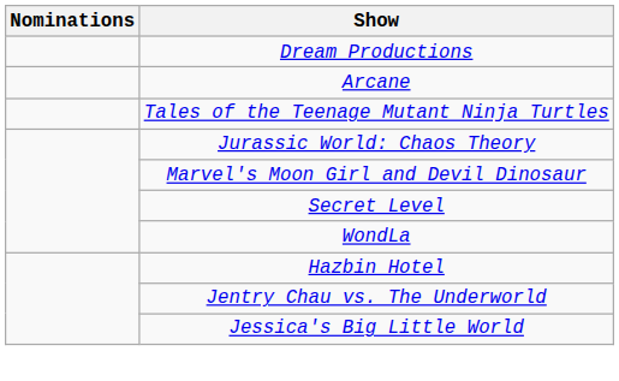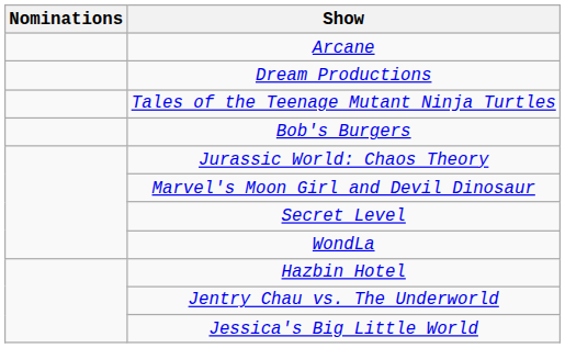 <table class="wikitable" style="text-align: center">
 <tr>
 <th scope="col" width="55">Nominations</th>
 <th scope="col" align="center">Show</th>
 </tr>
 <tr>
 <td></td>
+<td><em><a href='#'>Arcane</a></em></td>
+</tr>
+<tr>
+<td></td>
 <td><em><a href='#'>Dream Productions</a></em></td>
 </tr>
 <tr>
 <td></td>
-<td><em><a href='#'>Arcane</a></em></td>
+<td><em><a href='#'>Tales of the Teenage Mutant Ninja Turtles</a></em></td>
 </tr>
 <tr>
 <td></td>
-<td><em><a href='#'>Tales of the Teenage Mutant Ninja Turtles</a></em></td>
+<td><em><a href='#'>Bob's Burgers</a></em></td>
 </tr>
 <tr>
 <td rowspan="4"></td>
 <td><em><a href='#'>Jurassic World: Chaos Theory</a></em></td>
 </tr>
 <tr>
 <td><em><a href='#'>Marvel's Moon Girl and Devil Dinosaur</a></em></td>
 </tr>
 <tr>
 <td><em><a href='#'>Secret Level</a></em></td>
 </tr>
 <tr>
 <td><em><a href='#'>WondLa</a></em></td>
 </tr>
 <tr>
 <td rowspan="3"></td>
 <td><em><a href='#'>Hazbin Hotel</a></em></td>
 </tr>
 <tr>
 <td><em><a href='#'>Jentry Chau vs. The Underworld</a></em></td>
 </tr>
 <tr>
 <td><em><a href='#'>Jessica's Big Little World</a></em></td>
 </tr>
 </table>
